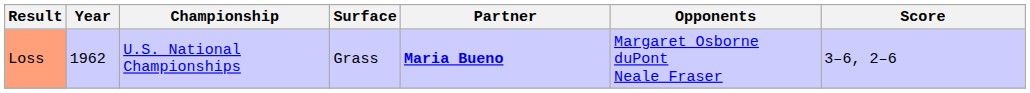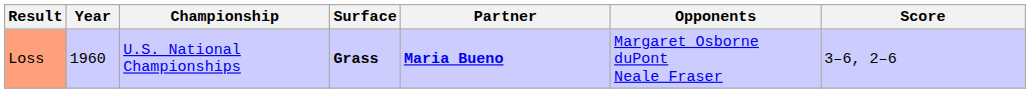 <table class="sortable wikitable">
 <tr>
 <th style="width:40px">Result</th>
 <th style="width:40px">Year</th>
 <th style="width:175px">Championship</th>
 <th style="width:50px">Surface</th>
 <th style="width:175px">Partner</th>
 <th style="width:175px">Opponents</th>
 <th style="width:170px" class="unsortable">Score</th>
 </tr>
 <tr style="background:#ccf;">
 <td style="background:#ffa07a;">Loss</td>
-<td>1962</td>
+<td>1960</td>
 <td><a href='#'>U.S. National Championships</a></td>
-<td>Grass</td>
+<td><strong>Grass</strong></td>
 <td><strong> <a href='#'>Maria Bueno</a></strong></td>
 <td> <a href='#'>Margaret Osborne duPont</a> <br>  <a href='#'>Neale Fraser</a></td>
 <td>3–6, 2–6</td>
 </tr>
 </table>
